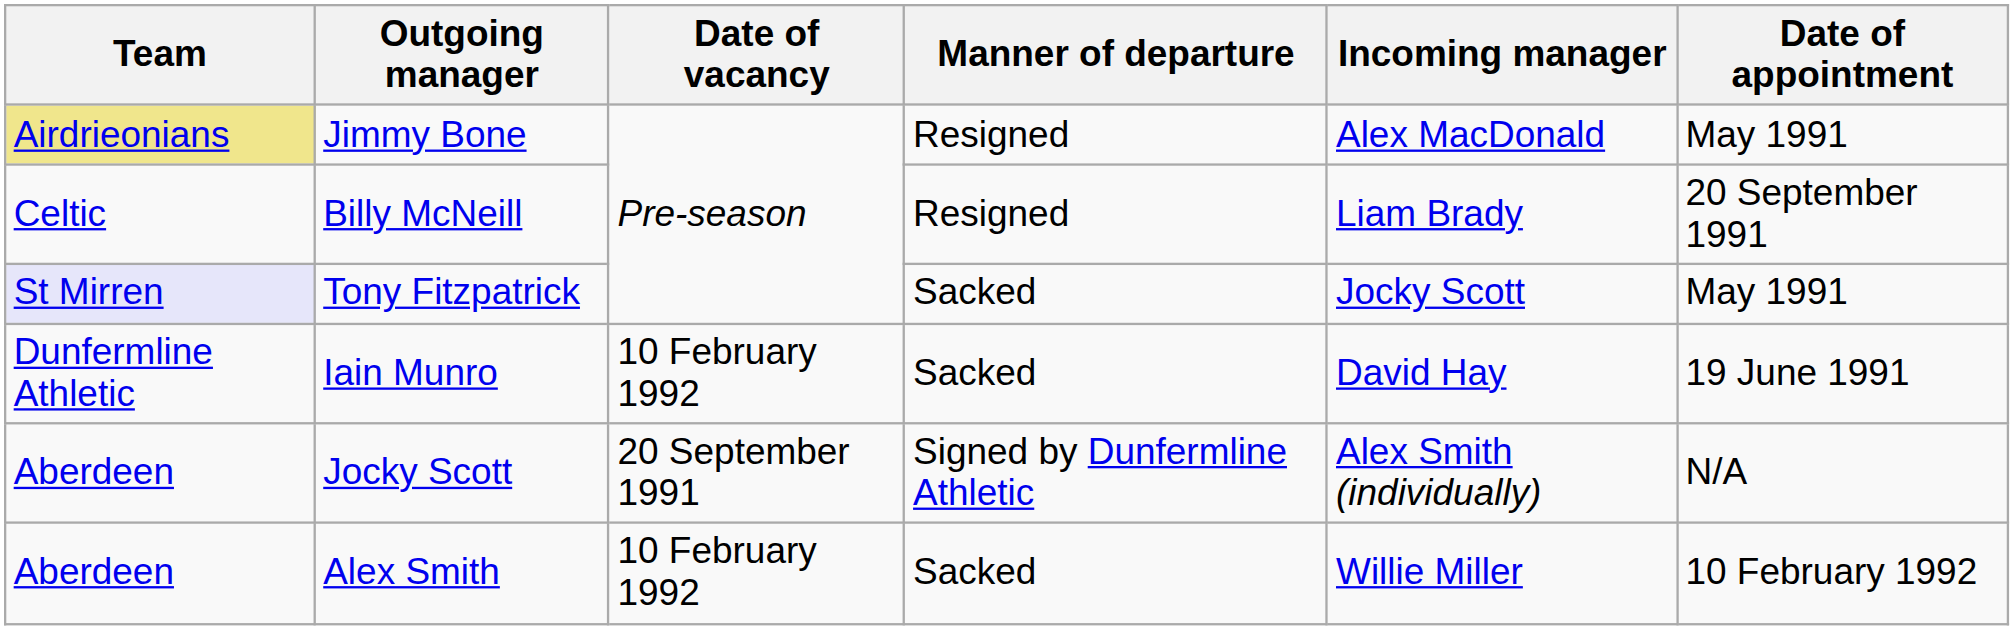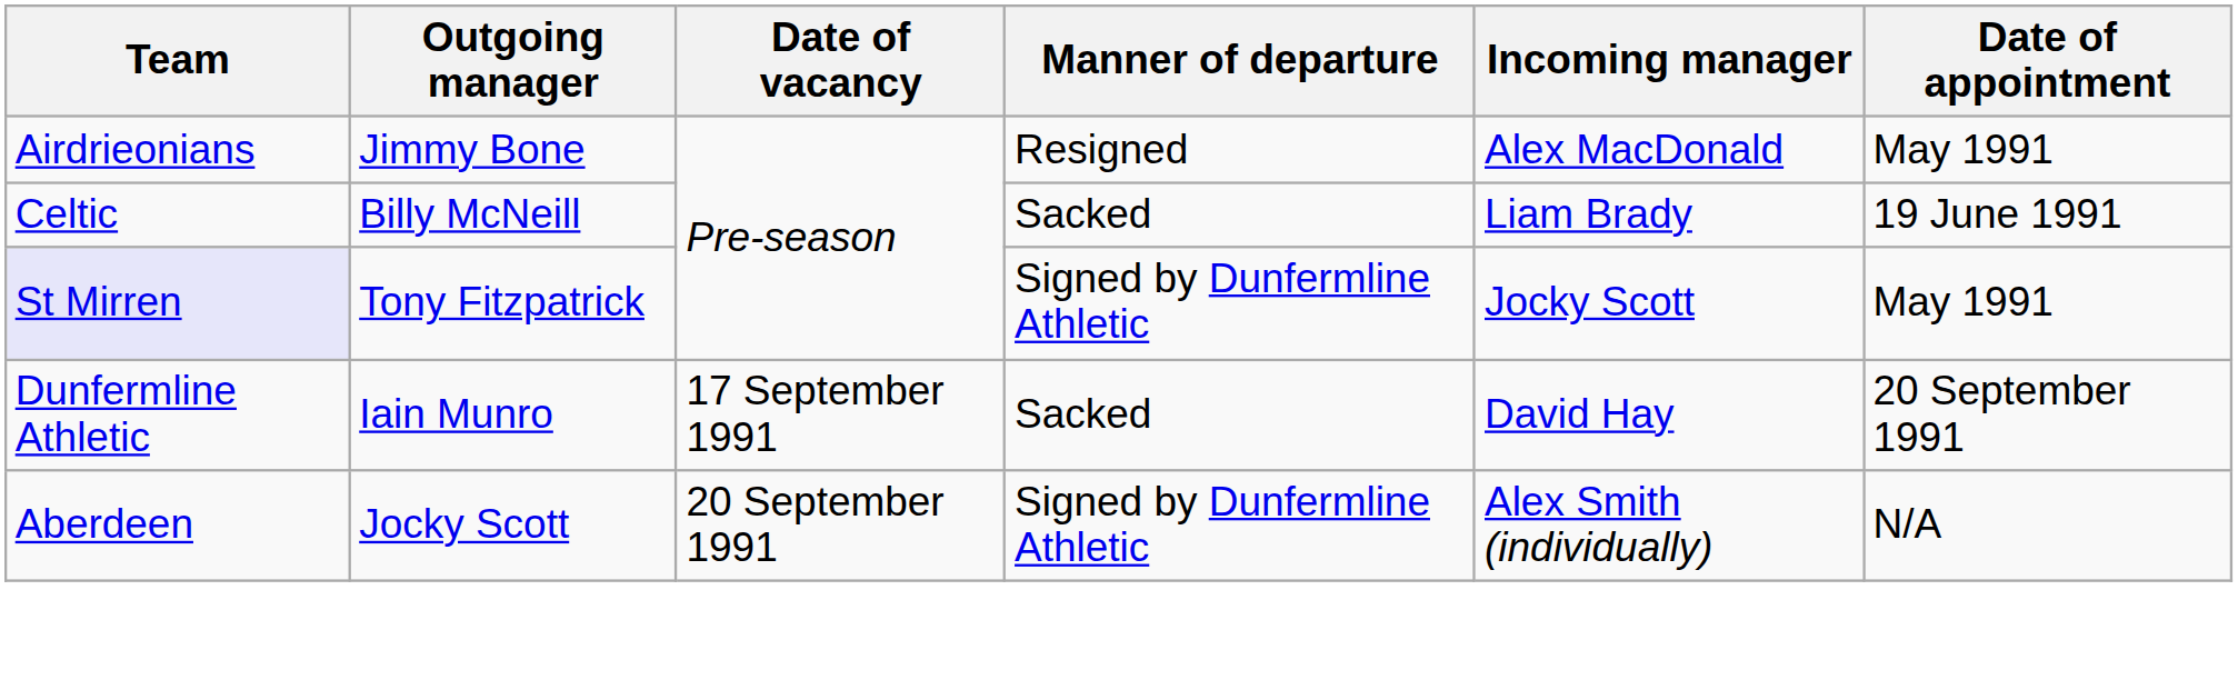 <table class="wikitable sortable">
 <tr>
 <th>Team</th>
 <th>Outgoing manager</th>
 <th>Date of vacancy</th>
 <th>Manner of departure</th>
 <th>Incoming manager</th>
 <th>Date of appointment</th>
 </tr>
 <tr>
-<td style="background: khaki;"><a href='#'>Airdrieonians</a></td>
+<td><a href='#'>Airdrieonians</a></td>
 <td> <a href='#'>Jimmy Bone</a></td>
 <td rowspan=3><em>Pre-season</em></td>
 <td>Resigned</td>
 <td> <a href='#'>Alex MacDonald</a></td>
 <td>May 1991</td>
 </tr>
 <tr>
 <td><a href='#'>Celtic</a></td>
 <td> <a href='#'>Billy McNeill</a></td>
-<td>Resigned</td>
+<td>Sacked</td>
 <td> <a href='#'>Liam Brady</a></td>
-<td>20 September 1991</td>
+<td>19 June 1991</td>
 </tr>
 <tr>
 <td style="background: lavender;"><a href='#'>St Mirren</a></td>
 <td> <a href='#'>Tony Fitzpatrick</a></td>
-<td>Sacked</td>
+<td>Signed by <a href='#'>Dunfermline Athletic</a></td>
 <td> <a href='#'>Jocky Scott</a></td>
 <td>May 1991</td>
 </tr>
 <tr>
 <td><a href='#'>Dunfermline Athletic</a></td>
 <td>  <a href='#'>Iain Munro</a></td>
-<td>10 February 1992</td>
+<td>17 September 1991</td>
 <td>Sacked</td>
 <td> <a href='#'>David Hay</a></td>
-<td>19 June 1991</td>
+<td>20 September 1991</td>
 </tr>
 <tr>
 <td><a href='#'>Aberdeen</a></td>
 <td> <a href='#'>Jocky Scott</a></td>
 <td>20 September 1991</td>
 <td>Signed by <a href='#'>Dunfermline Athletic</a></td>
 <td> <a href='#'>Alex Smith</a> <em>(individually)</em></td>
 <td>N/A</td>
 </tr>
-<tr>
-<td><a href='#'>Aberdeen</a></td>
-<td> <a href='#'>Alex Smith</a></td>
-<td>10 February 1992</td>
-<td>Sacked</td>
-<td> <a href='#'>Willie Miller</a></td>
-<td>10 February 1992</td>
-</tr>
 </table>
